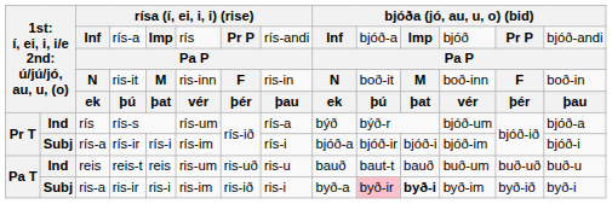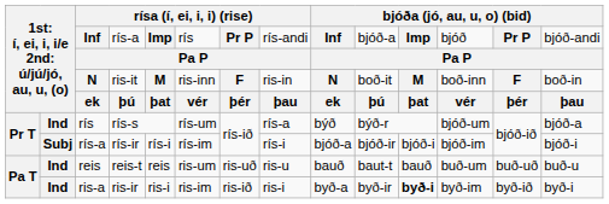 <table class="wikitable" border="1">
 <tr>
 <th rowspan="5" colspan="2">1st: <br> í, ei, i, i/e <br> 2nd: <br> ú/jú/jó, <br> au, u, (o)</th>
 <th colspan="6"><strong>rísa (í, ei, i, i)</strong> (rise)</th>
 <th colspan="6"><strong>bjóða (jó, au, u, o)</strong> (bid)</th>
 </tr>
 <tr ---->
 <th><abbr>Inf</abbr></th>
 <td>rís-a</td>
 <th><abbr>Imp</abbr></th>
 <td>rís</td>
 <th><abbr>Pr P</abbr></th>
 <td>rís-andi</td>
 <th><abbr>Inf</abbr></th>
 <td>bjóð-a</td>
 <th><abbr>Imp</abbr></th>
 <td>bjóð</td>
 <th><abbr>Pr P</abbr></th>
 <td>bjóð-andi</td>
 </tr>
 <tr ---->
 <th colspan="6"><abbr>Pa P</abbr></th>
 <th colspan="6"><abbr>Pa P</abbr></th>
 </tr>
 <tr>
 <th><abbr>N</abbr></th>
 <td>ris-it</td>
 <th><abbr>M</abbr></th>
 <td>ris-inn</td>
 <th><abbr>F</abbr></th>
 <td>ris-in</td>
 <th><abbr>N</abbr></th>
 <td>boð-it</td>
 <th><abbr>M</abbr></th>
 <td>boð-inn</td>
 <th><abbr>F</abbr></th>
 <td>boð-in</td>
 </tr>
 <tr ---->
 <th>ek</th>
 <th>þú</th>
 <th>þat</th>
 <th>vér</th>
 <th>þér</th>
 <th>þau</th>
 <th>ek</th>
 <th>þú</th>
 <th>þat</th>
 <th>vér</th>
 <th>þér</th>
 <th>þau</th>
 </tr>
 <tr ---->
 <th rowspan="2"><abbr>Pr T</abbr></th>
 <th><abbr>Ind</abbr></th>
 <td>rís</td>
 <td colspan="2">rís-s</td>
 <td>rís-um</td>
 <td rowspan="2">rís-ið</td>
 <td>rís-a</td>
 <td>býð</td>
 <td colspan="2">býð-r</td>
 <td>bjóð-um</td>
 <td rowspan="2">bjóð-ið</td>
 <td>bjóð-a</td>
 </tr>
 <tr>
 <th><abbr>Subj</abbr></th>
 <td>rís-a</td>
 <td>rís-ir</td>
 <td>rís-i</td>
 <td>rís-im</td>
 <td>rís-i</td>
 <td>bjóð-a</td>
 <td>bjóð-ir</td>
 <td>bjóð-i</td>
 <td>bjóð-im</td>
 <td>bjóð-i</td>
 </tr>
 <tr ---->
 <th rowspan="2"><abbr>Pa T</abbr></th>
 <th><abbr>Ind</abbr></th>
 <td>reis</td>
 <td>reis-t</td>
 <td>reis</td>
 <td>ris-um</td>
 <td>ris-uð</td>
 <td>ris-u</td>
 <td>bauð</td>
 <td>baut-t</td>
 <td>bauð</td>
 <td>buð-um</td>
 <td>buð-uð</td>
 <td>buð-u</td>
 </tr>
 <tr>
-<th><abbr>Subj</abbr></th>
+<th><abbr>Ind</abbr></th>
 <td>ris-a</td>
 <td>ris-ir</td>
 <td>ris-i</td>
 <td>ris-im</td>
 <td>ris-ið</td>
 <td>ris-i</td>
 <td>byð-a</td>
-<td style="background: pink;">byð-ir</td>
+<td>byð-ir</td>
 <td><strong>byð-i</strong></td>
 <td>byð-im</td>
 <td>byð-ið</td>
 <td>byð-i</td>
 </tr>
 </table>
